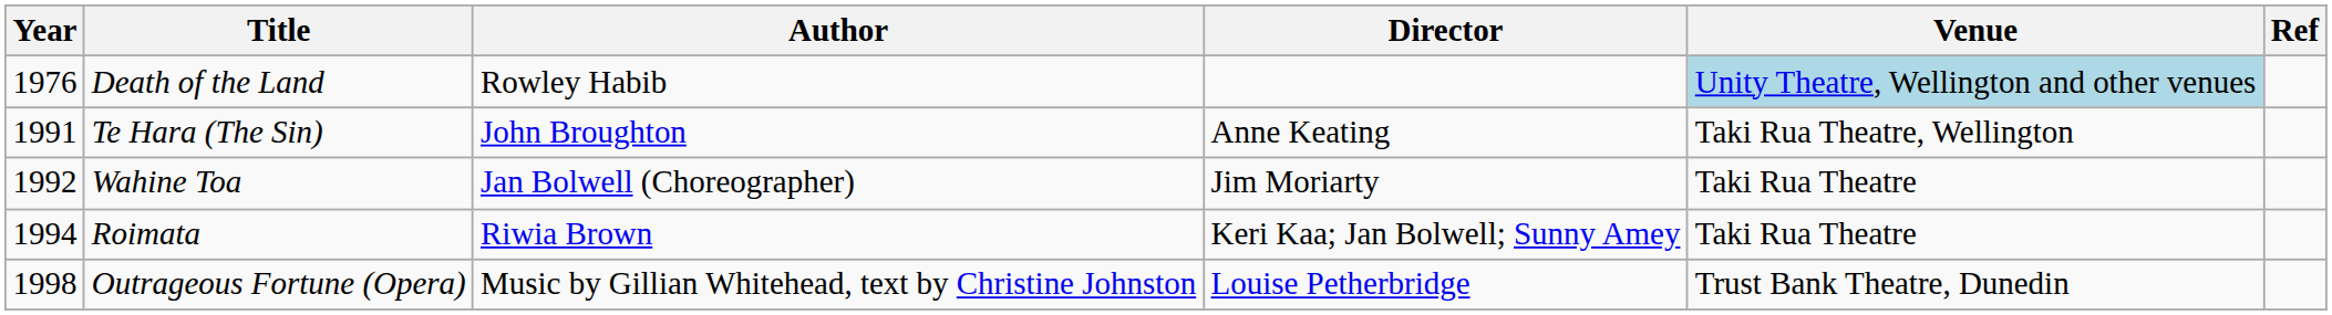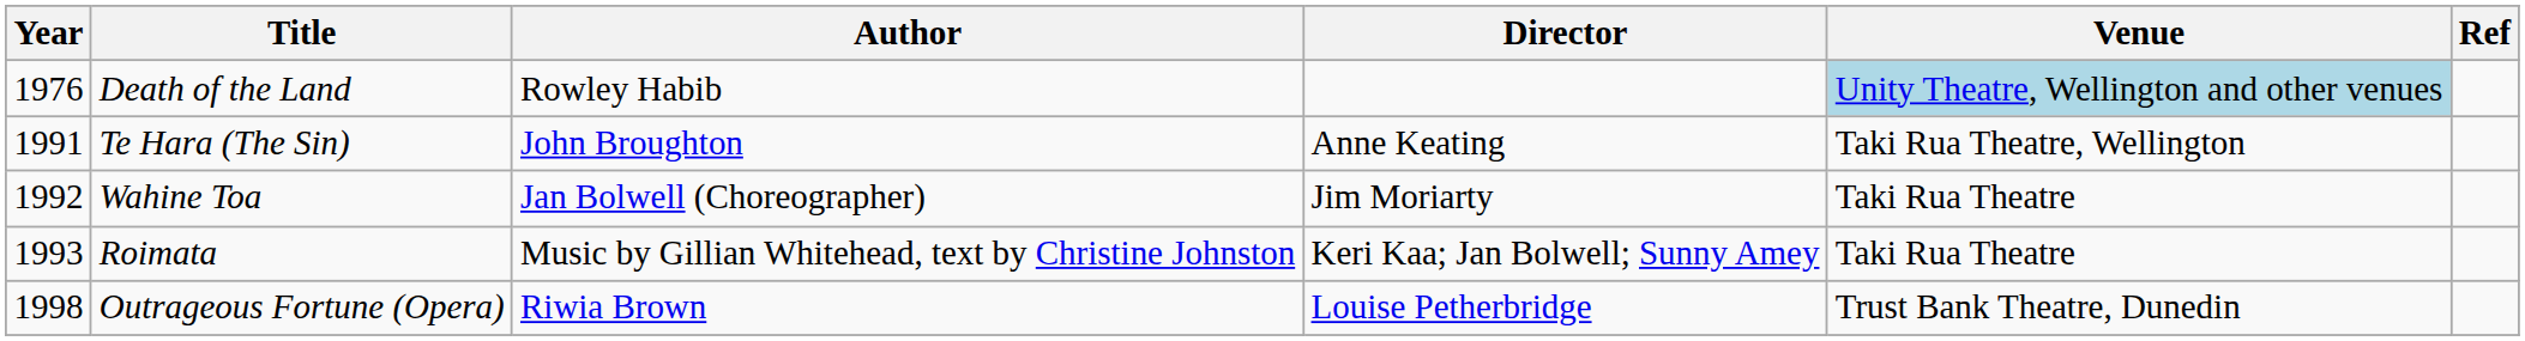 <table class="wikitable">
 <tr>
 <th>Year</th>
 <th>Title</th>
 <th>Author</th>
 <th>Director</th>
 <th>Venue</th>
 <th>Ref</th>
 </tr>
 <tr>
 <td>1976</td>
 <td><em>Death of the Land</em></td>
 <td>Rowley Habib</td>
 <td></td>
 <td style="background: lightblue;"><a href='#'>Unity Theatre</a>, Wellington and other venues</td>
 <td></td>
 </tr>
 <tr>
 <td>1991</td>
 <td><em>Te Hara (The Sin)</em></td>
 <td><a href='#'>John Broughton</a></td>
 <td>Anne Keating</td>
 <td>Taki Rua Theatre, Wellington</td>
 <td></td>
 </tr>
 <tr>
 <td>1992</td>
 <td><em>Wahine Toa</em></td>
 <td><a href='#'>Jan Bolwell</a> (Choreographer)</td>
 <td>Jim Moriarty</td>
 <td>Taki Rua Theatre</td>
 <td></td>
 </tr>
 <tr>
-<td>1994</td>
+<td>1993</td>
 <td><em>Roimata</em></td>
-<td><a href='#'>Riwia Brown</a></td>
+<td>Music by Gillian Whitehead, text by <a href='#'>Christine Johnston</a></td>
 <td>Keri Kaa; Jan Bolwell; <a href='#'>Sunny Amey</a></td>
 <td>Taki Rua Theatre</td>
 <td></td>
 </tr>
 <tr>
 <td>1998</td>
 <td><em>Outrageous Fortune (Opera)</em></td>
-<td>Music by Gillian Whitehead, text by <a href='#'>Christine Johnston</a></td>
+<td><a href='#'>Riwia Brown</a></td>
 <td><a href='#'>Louise Petherbridge</a></td>
 <td>Trust Bank Theatre, Dunedin</td>
 <td></td>
 </tr>
 </table>
